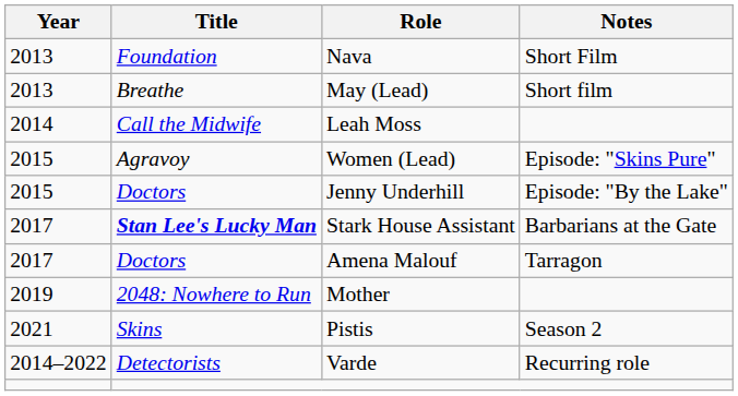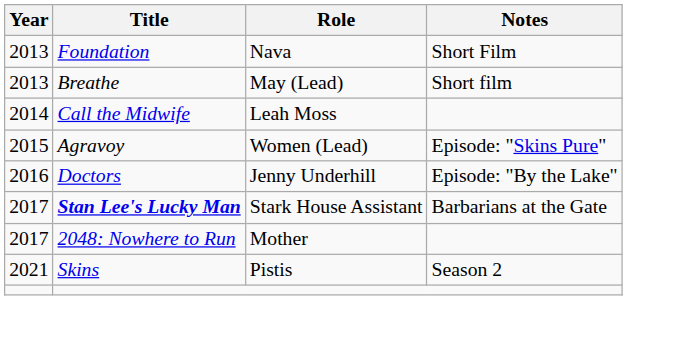 <table class="wikitable">
 <tr>
 <th>Year</th>
 <th>Title</th>
 <th>Role</th>
 <th>Notes</th>
 </tr>
 <tr>
 <td>2013</td>
 <td><em><a href='#'>Foundation</a></em></td>
 <td>Nava</td>
 <td>Short Film</td>
 </tr>
 <tr>
 <td>2013</td>
 <td><em>Breathe</em></td>
 <td>May (Lead)</td>
 <td>Short film</td>
 </tr>
 <tr>
 <td>2014</td>
 <td><em><a href='#'>Call the Midwife</a></em></td>
 <td>Leah Moss</td>
 <td></td>
 </tr>
 <tr>
 <td>2015</td>
 <td><em>Agravoy</em></td>
 <td>Women (Lead)</td>
 <td>Episode: "<a href='#'>Skins Pure</a>"</td>
 </tr>
 <tr>
-<td>2015</td>
+<td>2016</td>
 <td><em><a href='#'>Doctors</a></em></td>
 <td>Jenny Underhill</td>
 <td>Episode: "By the Lake"</td>
 </tr>
 <tr>
 <td>2017</td>
 <td><strong><em><a href='#'>Stan Lee's Lucky Man</a></em></strong></td>
 <td>Stark House Assistant</td>
 <td>Barbarians at the Gate</td>
 </tr>
 <tr>
 <td>2017</td>
-<td><em><a href='#'>Doctors</a></em></td>
-<td>Amena Malouf</td>
-<td>Tarragon</td>
-</tr>
-<tr>
-<td>2019</td>
 <td><em><a href='#'>2048: Nowhere to Run</a></em></td>
 <td>Mother</td>
 </tr>
 <tr>
 <td>2021</td>
 <td><em><a href='#'>Skins</a></em></td>
 <td>Pistis</td>
 <td>Season 2</td>
 </tr>
 <tr>
-<td>2014–2022</td>
-<td><em><a href='#'>Detectorists</a></em></td>
-<td>Varde</td>
-<td>Recurring role</td>
-</tr>
-<tr>
 <td></td>
 </tr>
 </table>
